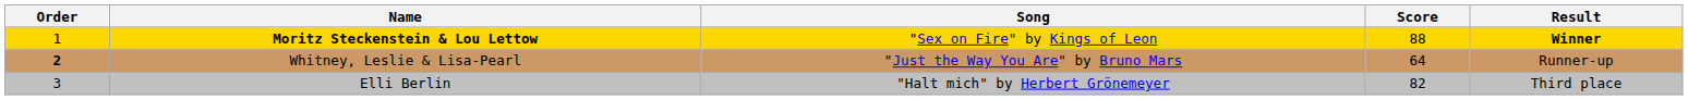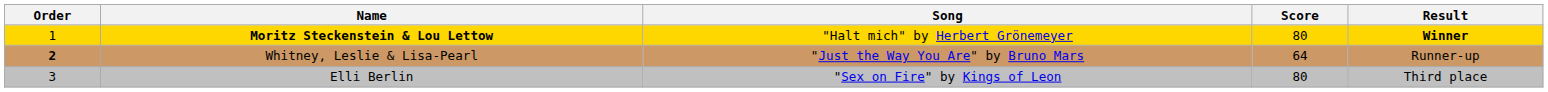 <table class="wikitable sortable collapsed" style="text-align:center; width:80%;">
 <tr style="text-align:Center; background:#cc;">
 <th>Order</th>
 <th>Name</th>
 <th>Song</th>
 <th>Score</th>
 <th>Result</th>
 </tr>
 <tr style="background:gold">
 <td>1</td>
 <td><strong>Moritz Steckenstein & Lou Lettow</strong></td>
-<td>"<a href='#'>Sex on Fire</a>" by <a href='#'>Kings of Leon</a></td>
-<td>88</td>
+<td>"Halt mich" by <a href='#'>Herbert Grönemeyer</a></td>
+<td>80</td>
 <td><strong>Winner</strong></td>
 </tr>
 <tr style="background:#c96">
 <td><strong>2</strong></td>
 <td>Whitney, Leslie & Lisa-Pearl</td>
 <td>"<a href='#'>Just the Way You Are</a>" by <a href='#'>Bruno Mars</a></td>
 <td>64</td>
 <td>Runner-up</td>
 </tr>
 <tr style="background:silver">
 <td>3</td>
 <td>Elli Berlin</td>
-<td>"Halt mich" by <a href='#'>Herbert Grönemeyer</a></td>
-<td>82</td>
+<td>"<a href='#'>Sex on Fire</a>" by <a href='#'>Kings of Leon</a></td>
+<td>80</td>
 <td>Third place</td>
 </tr>
 <tr>
 </tr>
 </table>
